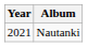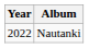 <table class="wikitable">
 <tr>
 <th>Year</th>
 <th>Album</th>
 </tr>
 <tr>
-<td>2021</td>
+<td>2022</td>
 <td>Nautanki</td>
 </tr>
 </table>
